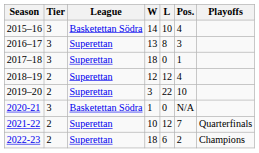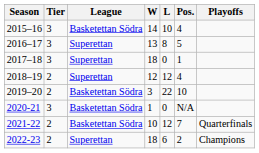 <table class="wikitable">
 <tr>
 <th>Season</th>
 <th>Tier</th>
 <th>League</th>
 <th>W</th>
 <th>L</th>
 <th>Pos.</th>
 <th>Playoffs</th>
 </tr>
 <tr>
 <td>2015–16</td>
 <td>3</td>
 <td><a href='#'>Basketettan Södra</a></td>
 <td>14</td>
 <td>10</td>
 <td>4</td>
 <td></td>
 </tr>
 <tr>
 <td>2016–17</td>
 <td>3</td>
 <td><a href='#'>Superettan</a></td>
 <td>13</td>
 <td>8</td>
-<td>3</td>
+<td>5</td>
 <td></td>
 </tr>
 <tr>
 <td>2017–18</td>
 <td>3</td>
 <td><a href='#'>Superettan</a></td>
 <td>18</td>
 <td>0</td>
 <td>1</td>
 <td></td>
 </tr>
 <tr>
 <td>2018–19</td>
 <td>2</td>
 <td><a href='#'>Superettan</a></td>
 <td>12</td>
 <td>12</td>
 <td>4</td>
 <td></td>
 </tr>
 <tr>
 <td>2019–20</td>
 <td>2</td>
-<td><a href='#'>Superettan</a></td>
+<td><a href='#'>Basketettan Södra</a></td>
 <td>3</td>
 <td>22</td>
 <td>10</td>
 <td></td>
 </tr>
 <tr>
 <td><a href='#'>2020-21</a></td>
 <td>3</td>
 <td><a href='#'>Basketettan Södra</a></td>
 <td>1</td>
 <td>0</td>
 <td>N/A</td>
 <td></td>
 </tr>
 <tr>
 <td><a href='#'>2021-22</a></td>
 <td>2</td>
-<td><a href='#'>Superettan</a></td>
+<td><a href='#'>Basketettan Södra</a></td>
 <td>10</td>
 <td>12</td>
 <td>7</td>
 <td>Quarterfinals</td>
 </tr>
 <tr>
 <td><a href='#'>2022-23</a></td>
 <td>2</td>
 <td><a href='#'>Superettan</a></td>
 <td>18</td>
 <td>6</td>
 <td>2</td>
 <td>Champions</td>
 </tr>
 </table>
